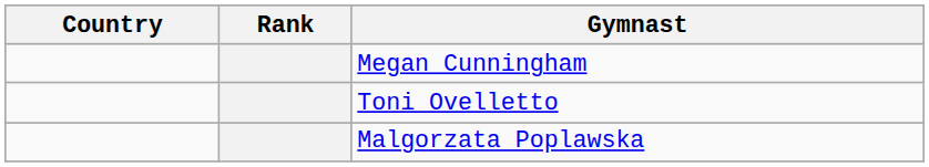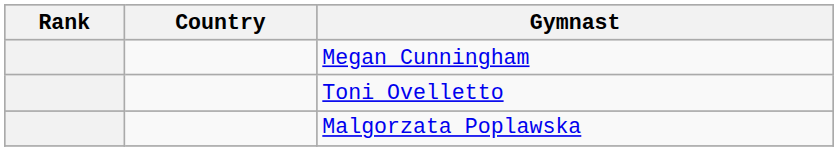 <table class="wikitable" width=500>
 <tr bgcolor="#efefef">
+<th>Rank</th>
 <th>Country</th>
-<th>Rank</th>
 <th>Gymnast</th>
 </tr>
 <tr>
+<th></th>
 <td></td>
-<th></th>
 <td><a href='#'>Megan Cunningham</a></td>
 </tr>
 <tr>
+<th></th>
 <td></td>
-<th></th>
 <td><a href='#'>Toni Ovelletto</a></td>
 </tr>
 <tr>
+<th></th>
 <td></td>
-<th></th>
 <td><a href='#'>Malgorzata Poplawska</a></td>
 </tr>
 </table>
